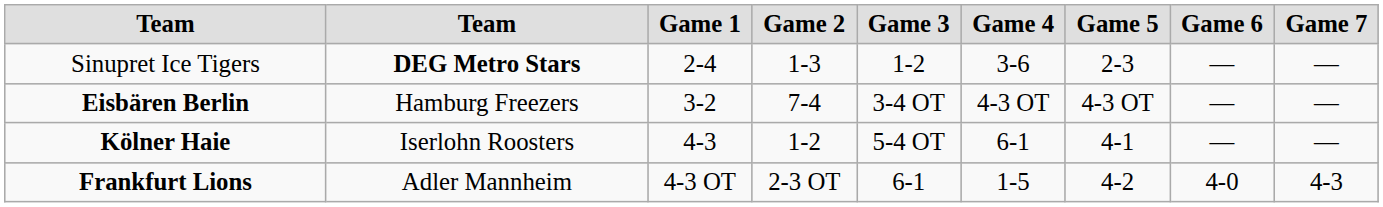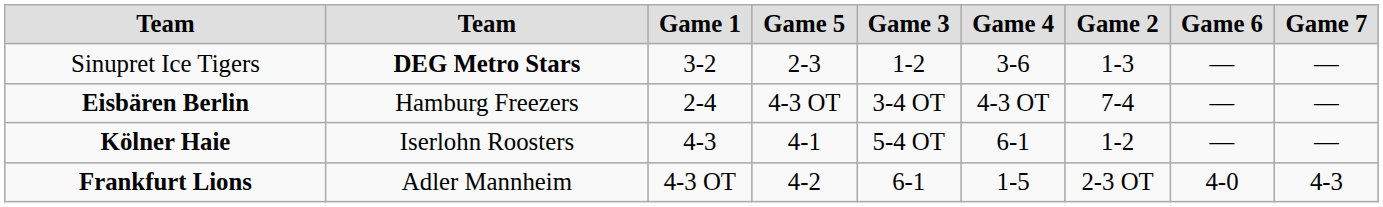 <table class="wikitable">
 <tr align="center">
 <td width="200" bgcolor="#dfdfdf"><strong>Team</strong></td>
 <td width="200" bgcolor="#dfdfdf"><strong>Team</strong></td>
 <td width="60" bgcolor="#dfdfdf"><strong>Game 1</strong></td>
-<td width="60" bgcolor="#dfdfdf"><strong>Game 2</strong></td>
+<td width="60" bgcolor="#dfdfdf"><strong>Game 5</strong></td>
 <td width="60" bgcolor="#dfdfdf"><strong>Game 3</strong></td>
 <td width="60" bgcolor="#dfdfdf"><strong>Game 4</strong></td>
-<td width="60" bgcolor="#dfdfdf"><strong>Game 5</strong></td>
+<td width="60" bgcolor="#dfdfdf"><strong>Game 2</strong></td>
 <td width="60" bgcolor="#dfdfdf"><strong>Game 6</strong></td>
 <td width="60" bgcolor="#dfdfdf"><strong>Game 7</strong></td>
 </tr>
 <tr align="center">
 <td>Sinupret Ice Tigers</td>
 <td><strong>DEG Metro Stars</strong></td>
-<td>2-4</td>
-<td>1-3</td>
+<td>3-2</td>
+<td>2-3</td>
 <td>1-2</td>
 <td>3-6</td>
-<td>2-3</td>
+<td>1-3</td>
 <td>—</td>
 <td>—</td>
 </tr>
 <tr align="center">
 <td><strong>Eisbären Berlin</strong></td>
 <td>Hamburg Freezers</td>
-<td>3-2</td>
-<td>7-4</td>
+<td>2-4</td>
+<td>4-3 OT</td>
 <td>3-4 OT</td>
 <td>4-3 OT</td>
-<td>4-3 OT</td>
+<td>7-4</td>
 <td>—</td>
 <td>—</td>
 </tr>
 <tr align="center">
 <td><strong>Kölner Haie</strong></td>
 <td>Iserlohn Roosters</td>
 <td>4-3</td>
-<td>1-2</td>
+<td>4-1</td>
 <td>5-4 OT</td>
 <td>6-1</td>
-<td>4-1</td>
+<td>1-2</td>
 <td>—</td>
 <td>—</td>
 </tr>
 <tr align="center">
 <td><strong>Frankfurt Lions</strong></td>
 <td>Adler Mannheim</td>
 <td>4-3 OT</td>
-<td>2-3 OT</td>
+<td>4-2</td>
 <td>6-1</td>
 <td>1-5</td>
-<td>4-2</td>
+<td>2-3 OT</td>
 <td>4-0</td>
 <td>4-3</td>
 </tr>
 </table>
